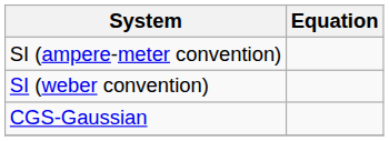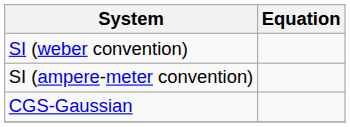 <table class="wikitable">
 <tr>
 <th>System</th>
 <th>Equation</th>
 </tr>
 <tr>
-<td>SI (<a href='#'>ampere</a>-<a href='#'>meter</a> convention)</td>
+<td><a href='#'>SI</a> (<a href='#'>weber</a> convention)</td>
 <td></td>
 </tr>
 <tr>
-<td><a href='#'>SI</a> (<a href='#'>weber</a> convention)</td>
+<td>SI (<a href='#'>ampere</a>-<a href='#'>meter</a> convention)</td>
 <td></td>
 </tr>
 <tr>
 <td><a href='#'>CGS-Gaussian</a></td>
 <td></td>
 </tr>
 <tr>
 </tr>
 </table>
